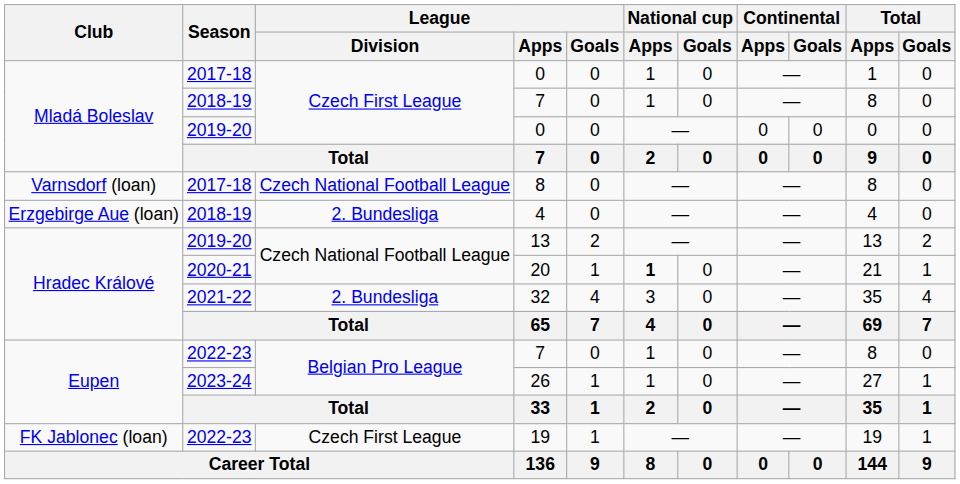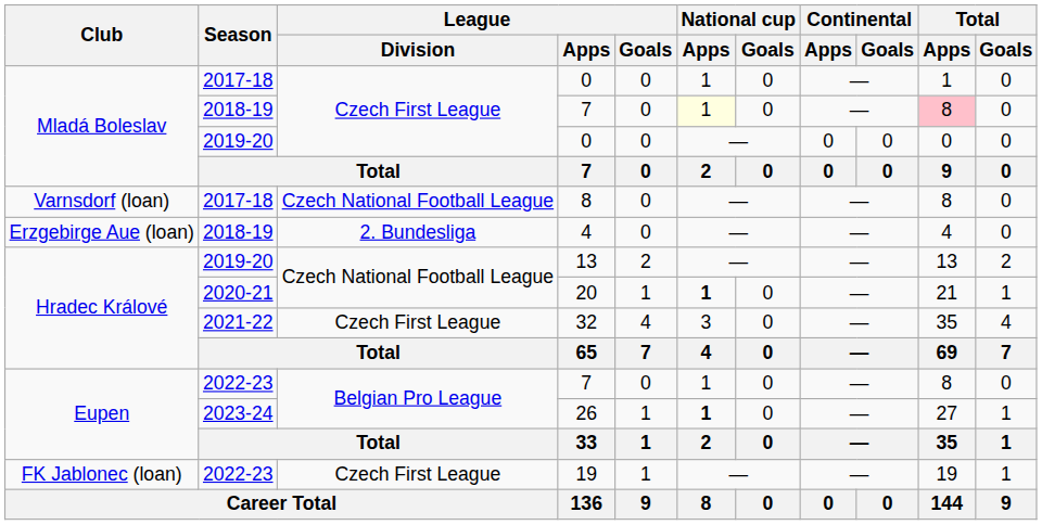 <table class="wikitable" style="text-align: center;">
 <tr>
 <th rowspan="2">Club</th>
 <th rowspan="2">Season</th>
 <th colspan="3">League</th>
 <th colspan="2">National cup</th>
 <th colspan="2">Continental</th>
 <th colspan="2">Total</th>
 </tr>
 <tr>
 <th>Division</th>
 <th>Apps</th>
 <th>Goals</th>
 <th>Apps</th>
 <th>Goals</th>
 <th>Apps</th>
 <th>Goals</th>
 <th>Apps</th>
 <th>Goals</th>
 </tr>
 <tr>
 <td rowspan="4"><a href='#'>Mladá Boleslav</a></td>
 <td><a href='#'>2017-18</a></td>
 <td rowspan="3"><a href='#'>Czech First League</a></td>
 <td>0</td>
 <td>0</td>
 <td>1</td>
 <td>0</td>
 <td colspan="2">—</td>
 <td>1</td>
 <td>0</td>
 </tr>
 <tr>
 <td><a href='#'>2018-19</a></td>
 <td>7</td>
 <td>0</td>
-<td>1</td>
+<td style="background: lightyellow;">1</td>
 <td>0</td>
 <td colspan="2">—</td>
-<td>8</td>
+<td style="background: pink;">8</td>
 <td>0</td>
 </tr>
 <tr>
 <td><a href='#'>2019-20</a></td>
 <td>0</td>
 <td>0</td>
 <td colspan="2">—</td>
 <td>0</td>
 <td>0</td>
 <td>0</td>
 <td>0</td>
 </tr>
 <tr>
 <th colspan="2">Total</th>
 <th>7</th>
 <th>0</th>
 <th>2</th>
 <th>0</th>
 <th>0</th>
 <th>0</th>
 <th>9</th>
 <th>0</th>
 </tr>
 <tr>
 <td><a href='#'>Varnsdorf</a> (loan)</td>
 <td><a href='#'>2017-18</a></td>
 <td><a href='#'>Czech National Football League</a></td>
 <td>8</td>
 <td>0</td>
 <td colspan="2">—</td>
 <td colspan="2">—</td>
 <td>8</td>
 <td>0</td>
 </tr>
 <tr>
 <td><a href='#'>Erzgebirge Aue</a> (loan)</td>
 <td><a href='#'>2018-19</a></td>
 <td><a href='#'>2. Bundesliga</a></td>
 <td>4</td>
 <td>0</td>
 <td colspan="2">—</td>
 <td colspan="2">—</td>
 <td>4</td>
 <td>0</td>
 </tr>
 <tr>
 <td rowspan="4"><a href='#'>Hradec Králové</a></td>
 <td><a href='#'>2019-20</a></td>
 <td rowspan="2">Czech National Football League</td>
 <td>13</td>
 <td>2</td>
 <td colspan="2">—</td>
 <td colspan="2">—</td>
 <td>13</td>
 <td>2</td>
 </tr>
 <tr>
 <td><a href='#'>2020-21</a></td>
 <td>20</td>
 <td>1</td>
 <td><strong>1</strong></td>
 <td>0</td>
 <td colspan="2">—</td>
 <td>21</td>
 <td>1</td>
 </tr>
 <tr>
 <td><a href='#'>2021-22</a></td>
-<td><a href='#'>2. Bundesliga</a></td>
+<td>Czech First League</td>
 <td>32</td>
 <td>4</td>
 <td>3</td>
 <td>0</td>
 <td colspan="2">—</td>
 <td>35</td>
 <td>4</td>
 </tr>
 <tr>
 <th colspan="2">Total</th>
 <th>65</th>
 <th>7</th>
 <th>4</th>
 <th>0</th>
 <th colspan="2">—</th>
 <th>69</th>
 <th>7</th>
 </tr>
 <tr>
 <td rowspan="3"><a href='#'>Eupen</a></td>
 <td><a href='#'>2022-23</a></td>
 <td rowspan="2"><a href='#'>Belgian Pro League</a></td>
 <td>7</td>
 <td>0</td>
 <td>1</td>
 <td>0</td>
 <td colspan="2">—</td>
 <td>8</td>
 <td>0</td>
 </tr>
 <tr>
 <td><a href='#'>2023-24</a></td>
 <td>26</td>
 <td>1</td>
-<td>1</td>
+<td><strong>1</strong></td>
 <td>0</td>
 <td colspan="2">—</td>
 <td>27</td>
 <td>1</td>
 </tr>
 <tr>
 <th colspan="2">Total</th>
 <th>33</th>
 <th>1</th>
 <th>2</th>
 <th>0</th>
 <th colspan="2">—</th>
 <th>35</th>
 <th>1</th>
 </tr>
 <tr>
 <td><a href='#'>FK Jablonec</a> (loan)</td>
 <td><a href='#'>2022-23</a></td>
 <td>Czech First League</td>
 <td>19</td>
 <td>1</td>
 <td colspan="2">—</td>
 <td colspan="2">—</td>
 <td>19</td>
 <td>1</td>
 </tr>
 <tr>
 <th colspan="3">Career Total</th>
 <th>136</th>
 <th>9</th>
 <th>8</th>
 <th>0</th>
 <th>0</th>
 <th>0</th>
 <th>144</th>
 <th>9</th>
 </tr>
 </table>
